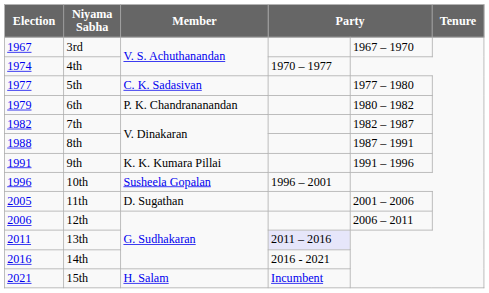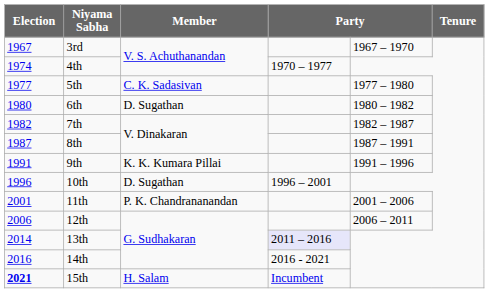 <table class="wikitable sortable" width="50%">
 <tr>
 <th style="background-color:#666666; color:white">Election</th>
 <th style="background-color:#666666; color:white">Niyama<br>Sabha</th>
 <th style="background-color:#666666; color:white">Member</th>
 <th colspan="2" style="background-color:#666666; color:white">Party</th>
 <th style="background-color:#666666; color:white">Tenure</th>
 </tr>
 <tr>
 <td><a href='#'>1967</a></td>
 <td>3rd</td>
 <td rowspan="2"><a href='#'>V. S. Achuthanandan</a></td>
 <td></td>
 <td>1967 – 1970</td>
 </tr>
 <tr>
 <td><a href='#'>1974</a></td>
 <td>4th</td>
 <td>1970 – 1977</td>
 </tr>
 <tr>
 <td><a href='#'>1977</a></td>
 <td>5th</td>
 <td><a href='#'>C. K. Sadasivan</a></td>
 <td></td>
 <td>1977 – 1980</td>
 </tr>
 <tr>
-<td><a href='#'>1979</a></td>
+<td><a href='#'>1980</a></td>
 <td>6th</td>
-<td>P. K. Chandrananandan</td>
+<td>D. Sugathan</td>
 <td></td>
 <td>1980 – 1982</td>
 </tr>
 <tr>
 <td><a href='#'>1982</a></td>
 <td>7th</td>
 <td rowspan="2">V. Dinakaran</td>
 <td></td>
 <td>1982 – 1987</td>
 </tr>
 <tr>
-<td><a href='#'>1988</a></td>
+<td><a href='#'>1987</a></td>
 <td>8th</td>
 <td></td>
 <td>1987 – 1991</td>
 </tr>
 <tr>
 <td><a href='#'>1991</a></td>
 <td>9th</td>
 <td>K. K. Kumara Pillai</td>
 <td></td>
 <td>1991 – 1996</td>
 </tr>
 <tr>
 <td><a href='#'>1996</a></td>
 <td>10th</td>
-<td><a href='#'>Susheela Gopalan</a></td>
+<td>D. Sugathan</td>
 <td>1996 – 2001</td>
 </tr>
 <tr>
-<td><a href='#'>2005</a></td>
+<td><a href='#'>2001</a></td>
 <td>11th</td>
-<td>D. Sugathan</td>
+<td>P. K. Chandrananandan</td>
 <td></td>
 <td>2001 – 2006</td>
 </tr>
 <tr>
 <td><a href='#'>2006</a></td>
 <td>12th</td>
 <td rowspan="3"><a href='#'>G. Sudhakaran</a></td>
 <td></td>
 <td>2006 – 2011</td>
 </tr>
 <tr>
-<td><a href='#'>2011</a></td>
+<td><a href='#'>2014</a></td>
 <td>13th</td>
 <td style="background: lavender;">2011 – 2016</td>
 </tr>
 <tr>
 <td><a href='#'>2016</a></td>
 <td>14th</td>
 <td>2016 - 2021</td>
 </tr>
 <tr>
-<td><a href='#'>2021</a></td>
+<td><strong><a href='#'>2021</a></strong></td>
 <td>15th</td>
 <td rowspan="2"><a href='#'>H. Salam</a></td>
 <td><a href='#'>Incumbent</a></td>
 </tr>
 </table>
